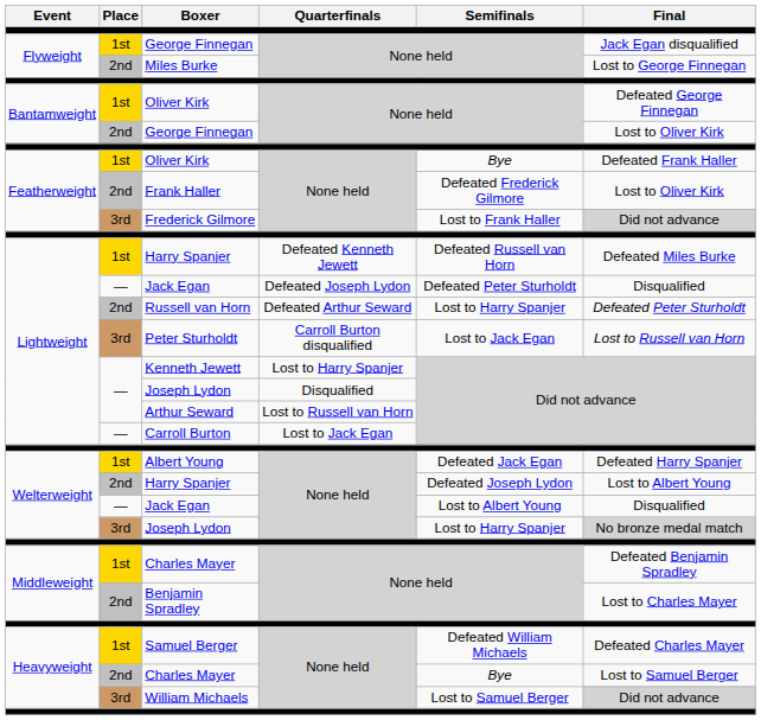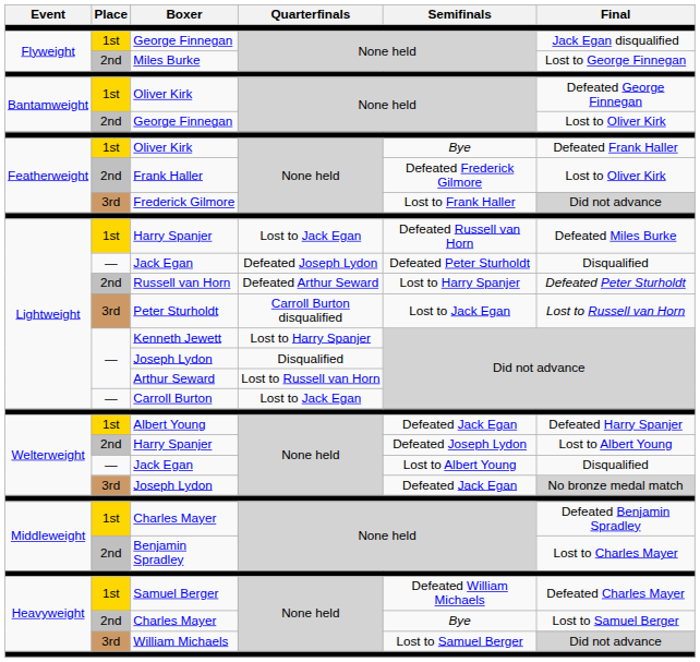 <table class=wikitable>
 <tr>
 <th>Event</th>
 <th>Place</th>
 <th>Boxer</th>
 <th>Quarterfinals</th>
 <th>Semifinals</th>
 <th>Final</th>
 </tr>
 <tr bgcolor=black>
 <td colspan=6></td>
 </tr>
 <tr align=center>
 <td rowspan=2><a href='#'>Flyweight</a></td>
 <td bgcolor=gold>1st</td>
 <td align=left><a href='#'>George Finnegan</a></td>
 <td colspan=2 rowspan=2 bgcolor=lightgray>None held</td>
 <td><a href='#'>Jack Egan</a> disqualified</td>
 </tr>
 <tr align=center>
 <td bgcolor=silver>2nd</td>
 <td align=left><a href='#'>Miles Burke</a></td>
 <td>Lost to <a href='#'>George Finnegan</a></td>
 </tr>
 <tr bgcolor=black>
 <td colspan=6></td>
 </tr>
 <tr align=center>
 <td rowspan=2><a href='#'>Bantamweight</a></td>
 <td bgcolor=gold>1st</td>
 <td align=left><a href='#'>Oliver Kirk</a></td>
 <td colspan=2 rowspan=2 bgcolor=lightgray>None held</td>
 <td>Defeated <a href='#'>George Finnegan</a></td>
 </tr>
 <tr align=center>
 <td bgcolor=silver>2nd</td>
 <td align=left><a href='#'>George Finnegan</a></td>
 <td>Lost to <a href='#'>Oliver Kirk</a></td>
 </tr>
 <tr bgcolor=black>
 <td colspan=6></td>
 </tr>
 <tr align=center>
 <td rowspan=3><a href='#'>Featherweight</a></td>
 <td bgcolor=gold>1st</td>
 <td align=left><a href='#'>Oliver Kirk</a></td>
 <td rowspan=3 bgcolor=lightgray>None held</td>
 <td><em>Bye</em></td>
 <td>Defeated <a href='#'>Frank Haller</a></td>
 </tr>
 <tr align=center>
 <td bgcolor=silver>2nd</td>
 <td align=left><a href='#'>Frank Haller</a></td>
 <td>Defeated <a href='#'>Frederick Gilmore</a></td>
 <td>Lost to <a href='#'>Oliver Kirk</a></td>
 </tr>
 <tr align=center>
 <td bgcolor=cc9966>3rd</td>
 <td align=left><a href='#'>Frederick Gilmore</a></td>
 <td>Lost to <a href='#'>Frank Haller</a></td>
 <td bgcolor=lightgray>Did not advance</td>
 </tr>
 <tr bgcolor=black>
 <td colspan=6></td>
 </tr>
 <tr align=center>
 <td rowspan=8><a href='#'>Lightweight</a></td>
 <td bgcolor=gold>1st</td>
 <td align=left><a href='#'>Harry Spanjer</a></td>
-<td>Defeated <a href='#'>Kenneth Jewett</a></td>
+<td>Lost to <a href='#'>Jack Egan</a></td>
 <td>Defeated <a href='#'>Russell van Horn</a></td>
 <td>Defeated <a href='#'>Miles Burke</a></td>
 </tr>
 <tr align=center>
 <td>—</td>
 <td align=left><a href='#'>Jack Egan</a></td>
 <td>Defeated <a href='#'>Joseph Lydon</a></td>
 <td>Defeated <a href='#'>Peter Sturholdt</a></td>
 <td>Disqualified</td>
 </tr>
 <tr align=center>
 <td bgcolor=silver>2nd</td>
 <td align=left><a href='#'>Russell van Horn</a></td>
 <td>Defeated <a href='#'>Arthur Seward</a></td>
 <td>Lost to <a href='#'>Harry Spanjer</a></td>
 <td><em>Defeated <a href='#'>Peter Sturholdt</a></em></td>
 </tr>
 <tr align=center>
 <td bgcolor=cc9966>3rd</td>
 <td align=left><a href='#'>Peter Sturholdt</a></td>
 <td><a href='#'>Carroll Burton</a> disqualified</td>
 <td>Lost to <a href='#'>Jack Egan</a></td>
 <td><em>Lost to <a href='#'>Russell van Horn</a></em></td>
 </tr>
 <tr align=center>
 <td rowspan=3>—</td>
 <td align=left><a href='#'>Kenneth Jewett</a></td>
 <td>Lost to <a href='#'>Harry Spanjer</a></td>
 <td rowspan=4 colspan=2 bgcolor=lightgray>Did not advance</td>
 </tr>
 <tr align=center>
 <td align=left><a href='#'>Joseph Lydon</a></td>
 <td>Disqualified</td>
 </tr>
 <tr align=center>
 <td align=left><a href='#'>Arthur Seward</a></td>
 <td>Lost to <a href='#'>Russell van Horn</a></td>
 </tr>
 <tr align=center>
 <td>—</td>
 <td align=left><a href='#'>Carroll Burton</a></td>
 <td>Lost to <a href='#'>Jack Egan</a></td>
 </tr>
 <tr bgcolor=black>
 <td colspan=6></td>
 </tr>
 <tr align=center>
 <td rowspan=4><a href='#'>Welterweight</a></td>
 <td bgcolor=gold>1st</td>
 <td align=left><a href='#'>Albert Young</a></td>
 <td rowspan=4 bgcolor=lightgray>None held</td>
 <td>Defeated <a href='#'>Jack Egan</a></td>
 <td>Defeated <a href='#'>Harry Spanjer</a></td>
 </tr>
 <tr align=center>
 <td bgcolor=silver>2nd</td>
 <td align=left><a href='#'>Harry Spanjer</a></td>
 <td>Defeated <a href='#'>Joseph Lydon</a></td>
 <td>Lost to <a href='#'>Albert Young</a></td>
 </tr>
 <tr align=center>
 <td>—</td>
 <td align=left><a href='#'>Jack Egan</a></td>
 <td>Lost to <a href='#'>Albert Young</a></td>
 <td>Disqualified</td>
 </tr>
 <tr align=center>
 <td bgcolor=cc9966>3rd</td>
 <td align=left><a href='#'>Joseph Lydon</a></td>
-<td>Lost to <a href='#'>Harry Spanjer</a></td>
+<td>Defeated <a href='#'>Jack Egan</a></td>
 <td bgcolor=lightgray>No bronze medal match</td>
 </tr>
 <tr bgcolor=black>
 <td colspan=6></td>
 </tr>
 <tr align=center>
 <td rowspan=2><a href='#'>Middleweight</a></td>
 <td bgcolor=gold>1st</td>
 <td align=left><a href='#'>Charles Mayer</a></td>
 <td rowspan=2 colspan=2 bgcolor=lightgray>None held</td>
 <td>Defeated <a href='#'>Benjamin Spradley</a></td>
 </tr>
 <tr align=center>
 <td bgcolor=silver>2nd</td>
 <td align=left><a href='#'>Benjamin Spradley</a></td>
 <td>Lost to <a href='#'>Charles Mayer</a></td>
 </tr>
 <tr bgcolor=black>
 <td colspan=6></td>
 </tr>
 <tr align=center>
 <td rowspan=3><a href='#'>Heavyweight</a></td>
 <td bgcolor=gold>1st</td>
 <td align=left><a href='#'>Samuel Berger</a></td>
 <td rowspan=3 bgcolor=lightgray>None held</td>
 <td>Defeated <a href='#'>William Michaels</a></td>
 <td>Defeated <a href='#'>Charles Mayer</a></td>
 </tr>
 <tr align=center>
 <td bgcolor=silver>2nd</td>
 <td align=left><a href='#'>Charles Mayer</a></td>
 <td><em>Bye</em></td>
 <td>Lost to <a href='#'>Samuel Berger</a></td>
 </tr>
 <tr align=center>
 <td bgcolor=cc9966>3rd</td>
 <td align=left><a href='#'>William Michaels</a></td>
 <td>Lost to <a href='#'>Samuel Berger</a></td>
 <td bgcolor=lightgray>Did not advance</td>
 </tr>
 <tr bgcolor=black>
 <td colspan=6></td>
 </tr>
 </table>
